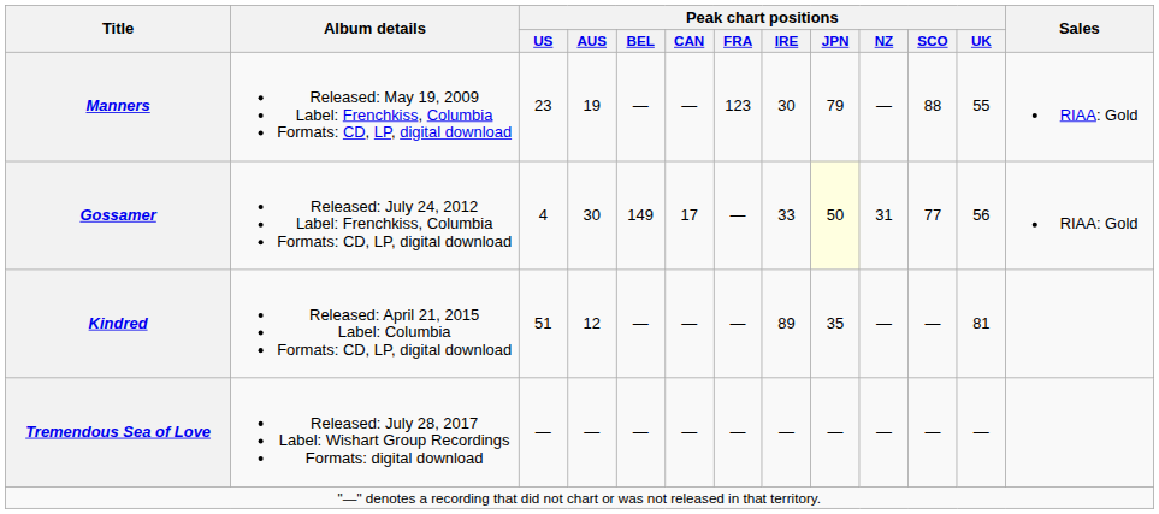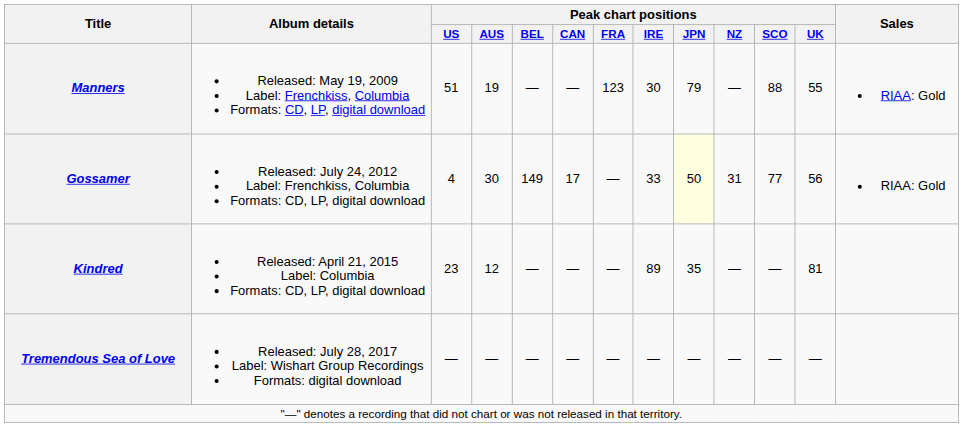 <table class="wikitable plainrowheaders" style="text-align:center;">
 <tr>
 <th scope="col" rowspan="2" style="width:14em;">Title</th>
 <th scope="col" rowspan="2" style="width:18em;">Album details</th>
 <th scope="col" colspan="10">Peak chart positions</th>
 <th scope="col" rowspan="2" style="width:9em;">Sales</th>
 </tr>
 <tr>
 <th scope="col" style="width:3em;font-size:90%;"><a href='#'>US</a><br></th>
 <th scope="col" style="width:3em;font-size:90%;"><a href='#'>AUS</a><br></th>
 <th scope="col" style="width:3em;font-size:90%;"><a href='#'>BEL</a><br></th>
 <th scope="col" style="width:3em;font-size:90%;"><a href='#'>CAN</a><br></th>
 <th scope="col" style="width:3em;font-size:90%;"><a href='#'>FRA</a><br></th>
 <th scope="col" style="width:3em;font-size:90%;"><a href='#'>IRE</a><br></th>
 <th scope="col" style="width:3em;font-size:90%;"><a href='#'>JPN</a><br></th>
 <th scope="col" style="width:3em;font-size:90%;"><a href='#'>NZ</a><br></th>
 <th scope="col" style="width:3em;font-size:90%;"><a href='#'>SCO</a><br></th>
 <th scope="col" style="width:3em;font-size:90%;"><a href='#'>UK</a><br></th>
 </tr>
 <tr>
 <th scope="row"><em><a href='#'>Manners</a></em></th>
 <td><br><ul><li>Released: May 19, 2009</li><li>Label: <a href='#'>Frenchkiss</a>, <a href='#'>Columbia</a></li><li>Formats: <a href='#'>CD</a>, <a href='#'>LP</a>, <a href='#'>digital download</a></li></ul></td>
-<td>23</td>
+<td>51</td>
 <td>19</td>
 <td>—</td>
 <td>—</td>
 <td>123</td>
 <td>30</td>
 <td>79</td>
 <td>—</td>
 <td>88</td>
 <td>55</td>
 <td><br><ul><li><a href='#'>RIAA</a>: Gold</li></ul></td>
 </tr>
 <tr>
 <th scope="row"><em><a href='#'>Gossamer</a></em></th>
 <td><br><ul><li>Released: July 24, 2012</li><li>Label: Frenchkiss, Columbia</li><li>Formats: CD, LP, digital download</li></ul></td>
 <td>4</td>
 <td>30</td>
 <td>149</td>
 <td>17</td>
 <td>—</td>
 <td>33</td>
 <td style="background: lightyellow;">50</td>
 <td>31</td>
 <td>77</td>
 <td>56</td>
 <td><br><ul><li>RIAA: Gold</li></ul></td>
 </tr>
 <tr>
 <th scope="row"><em><a href='#'>Kindred</a></em></th>
 <td><br><ul><li>Released: April 21, 2015</li><li>Label: Columbia</li><li>Formats: CD, LP, digital download</li></ul></td>
-<td>51</td>
+<td>23</td>
 <td>12</td>
 <td>—</td>
 <td>—</td>
 <td>—</td>
 <td>89</td>
 <td>35</td>
 <td>—</td>
 <td>—</td>
 <td>81</td>
 <td></td>
 </tr>
 <tr>
 <th scope="row"><em><a href='#'>Tremendous Sea of Love</a></em></th>
 <td><br><ul><li>Released: July 28, 2017</li><li>Label: Wishart Group Recordings</li><li>Formats: digital download</li></ul></td>
 <td>—</td>
 <td>—</td>
 <td>—</td>
 <td>—</td>
 <td>—</td>
 <td>—</td>
 <td>—</td>
 <td>—</td>
 <td>—</td>
 <td>—</td>
 <td></td>
 </tr>
 <tr>
 <td colspan="15" style="font-size:90%">"—" denotes a recording that did not chart or was not released in that territory.</td>
 </tr>
 </table>
